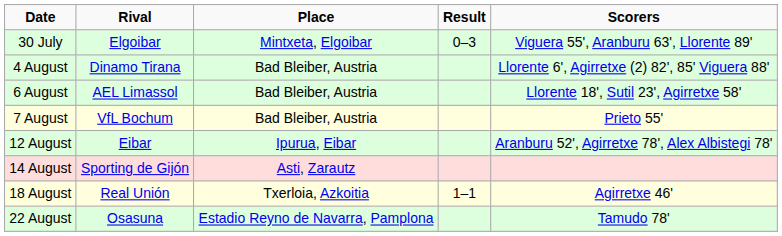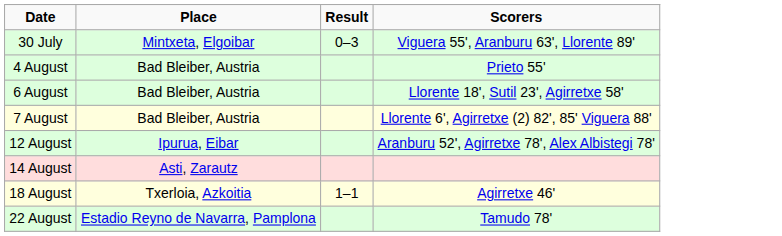 <table border="2" cellpadding="4" cellspacing="0" style="text-align:center; background: #f9f9f9; border: 1px #aaa solid; border-collapse: collapse; font-size: smaller;">
 <tr>
 <th>Date</th>
-<th>Rival</th>
 <th>Place</th>
 <th>Result</th>
 <th>Scorers</th>
 </tr>
 <tr bgcolor="#ddffdd">
 <td>30 July</td>
-<td><a href='#'>Elgoibar</a></td>
 <td><a href='#'>Mintxeta</a>, <a href='#'>Elgoibar</a></td>
 <td>0–3</td>
 <td><a href='#'>Viguera</a> 55', <a href='#'>Aranburu</a> 63', <a href='#'>Llorente</a> 89'</td>
 </tr>
 <tr bgcolor="#ddffdd">
 <td>4 August</td>
-<td><a href='#'>Dinamo Tirana</a></td>
 <td>Bad Bleiber, Austria</td>
 <td> </td>
-<td><a href='#'>Llorente</a> 6', <a href='#'>Agirretxe</a> (2) 82', 85' <a href='#'>Viguera</a> 88'</td>
+<td><a href='#'>Prieto</a> 55'</td>
 </tr>
 <tr bgcolor="#ddffdd">
 <td>6 August</td>
-<td><a href='#'>AEL Limassol</a></td>
 <td>Bad Bleiber, Austria</td>
 <td> </td>
 <td><a href='#'>Llorente</a> 18', <a href='#'>Sutil</a> 23', <a href='#'>Agirretxe</a> 58'</td>
 </tr>
 <tr bgcolor="#ffffdd">
 <td>7 August</td>
-<td><a href='#'>VfL Bochum</a></td>
 <td>Bad Bleiber, Austria</td>
 <td> </td>
-<td><a href='#'>Prieto</a> 55'</td>
+<td><a href='#'>Llorente</a> 6', <a href='#'>Agirretxe</a> (2) 82', 85' <a href='#'>Viguera</a> 88'</td>
 </tr>
 <tr bgcolor="#ddffdd">
 <td>12 August</td>
-<td><a href='#'>Eibar</a></td>
 <td><a href='#'>Ipurua</a>, <a href='#'>Eibar</a></td>
 <td> </td>
 <td><a href='#'>Aranburu</a> 52', <a href='#'>Agirretxe</a> 78', <a href='#'>Alex Albistegi</a> 78'</td>
 </tr>
 <tr bgcolor="#ffdddd">
 <td>14 August</td>
-<td><a href='#'>Sporting de Gijón</a></td>
 <td><a href='#'>Asti</a>, <a href='#'>Zarautz</a></td>
 <td> </td>
 <td></td>
 </tr>
 <tr bgcolor="#ffffdd">
 <td>18 August</td>
-<td><a href='#'>Real Unión</a></td>
 <td>Txerloia, <a href='#'>Azkoitia</a></td>
 <td>1–1</td>
 <td><a href='#'>Agirretxe</a> 46'</td>
 </tr>
 <tr bgcolor="#ddffdd">
 <td>22 August</td>
-<td><a href='#'>Osasuna</a></td>
 <td><a href='#'>Estadio Reyno de Navarra</a>, <a href='#'>Pamplona</a></td>
 <td> </td>
 <td><a href='#'>Tamudo</a> 78'</td>
 </tr>
 </table>
